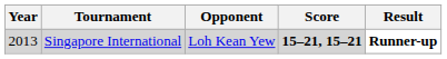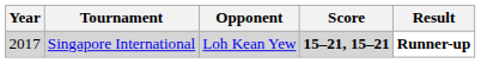 <table class="sortable wikitable" style="font-size: 90%;">
 <tr>
 <th>Year</th>
 <th>Tournament</th>
 <th>Opponent</th>
 <th>Score</th>
 <th>Result</th>
 </tr>
 <tr style="background:#D5D5D5">
-<td align="center">2013</td>
+<td align="center">2017</td>
 <td align="left"><a href='#'>Singapore International</a></td>
 <td align="left"> <a href='#'>Loh Kean Yew</a></td>
 <td align="left"><strong>15–21, 15–21</strong></td>
 <td style="text-align:left; background:white"> <strong>Runner-up</strong></td>
 </tr>
 </table>
